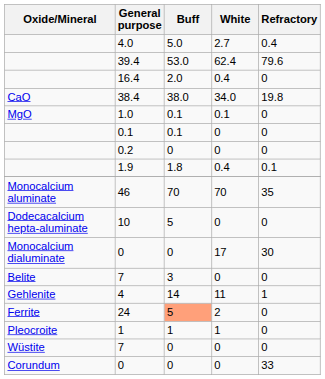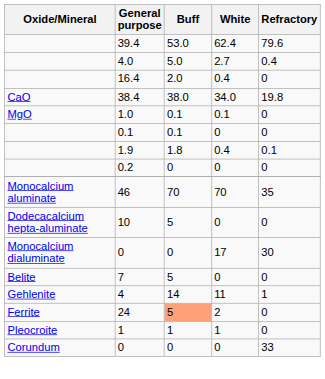 <table class="wikitable"  style="margin:1em auto;">
 <tr>
 <th width="150">Oxide/Mineral</th>
 <th width="60">General purpose</th>
 <th width="60">Buff</th>
 <th width="60">White</th>
 <th width="60">Refractory</th>
 </tr>
 <tr>
 <td align="left"><a href='#'></a></td>
+<td>39.4</td>
+<td>53.0</td>
+<td>62.4</td>
+<td>79.6</td>
+</tr>
+<tr>
+<td align="left"><a href='#'></a></td>
 <td>4.0</td>
 <td>5.0</td>
 <td>2.7</td>
 <td>0.4</td>
-</tr>
-<tr>
-<td align="left"><a href='#'></a></td>
-<td>39.4</td>
-<td>53.0</td>
-<td>62.4</td>
-<td>79.6</td>
 </tr>
 <tr>
 <td align="left"><a href='#'></a></td>
 <td>16.4</td>
 <td>2.0</td>
 <td>0.4</td>
 <td>0</td>
 </tr>
 <tr>
 <td align="left"><a href='#'>CaO</a></td>
 <td>38.4</td>
 <td>38.0</td>
 <td>34.0</td>
 <td>19.8</td>
 </tr>
 <tr>
 <td align="left"><a href='#'>MgO</a></td>
 <td>1.0</td>
 <td>0.1</td>
 <td>0.1</td>
 <td>0</td>
 </tr>
 <tr>
 <td align="left"><a href='#'></a></td>
 <td>0.1</td>
 <td>0.1</td>
 <td>0</td>
 <td>0</td>
 </tr>
 <tr>
 <td align="left"><a href='#'></a></td>
+<td>1.9</td>
+<td>1.8</td>
+<td>0.4</td>
+<td>0.1</td>
+</tr>
+<tr>
+<td align="left"><a href='#'></a></td>
 <td>0.2</td>
 <td>0</td>
 <td>0</td>
 <td>0</td>
-</tr>
-<tr>
-<td align="left"><a href='#'></a></td>
-<td>1.9</td>
-<td>1.8</td>
-<td>0.4</td>
-<td>0.1</td>
 </tr>
 <tr>
 </tr>
 <tr>
 <td align="left"><a href='#'>Monocalcium aluminate</a></td>
 <td>46</td>
 <td>70</td>
 <td>70</td>
 <td>35</td>
 </tr>
 <tr>
 <td align="left"><a href='#'>Dodecacalcium hepta-aluminate</a></td>
 <td>10</td>
 <td>5</td>
 <td>0</td>
 <td>0</td>
 </tr>
 <tr>
 <td align="left"><a href='#'>Monocalcium dialuminate</a></td>
 <td>0</td>
 <td>0</td>
 <td>17</td>
 <td>30</td>
 </tr>
 <tr>
 <td align="left"><a href='#'>Belite</a></td>
 <td>7</td>
-<td>3</td>
+<td>5</td>
 <td>0</td>
 <td>0</td>
 </tr>
 <tr>
 <td align="left"><a href='#'>Gehlenite</a></td>
 <td>4</td>
 <td>14</td>
 <td>11</td>
 <td>1</td>
 </tr>
 <tr>
 <td align="left"><a href='#'>Ferrite</a></td>
 <td>24</td>
 <td style="background: lightsalmon;">5</td>
 <td>2</td>
 <td>0</td>
 </tr>
 <tr>
 <td align="left"><a href='#'>Pleocroite</a></td>
 <td>1</td>
 <td>1</td>
 <td>1</td>
 <td>0</td>
 </tr>
 <tr>
-<td align="left"><a href='#'>Wüstite</a></td>
-<td>7</td>
-<td>0</td>
-<td>0</td>
-<td>0</td>
-</tr>
-<tr>
 <td align="left"><a href='#'>Corundum</a></td>
 <td>0</td>
 <td>0</td>
 <td>0</td>
 <td>33</td>
 </tr>
 </table>
